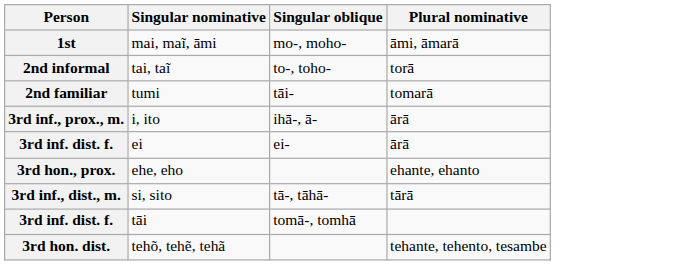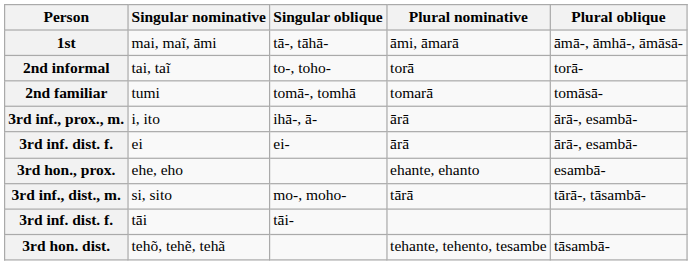 <table class="wikitable" style="font-size:80%;">
 <tr>
 <th style="vertical-align:center">Person</th>
 <th style="vertical-align:center">Singular nominative</th>
 <th style="vertical-align:center">Singular oblique</th>
 <th style="vertical-align:center">Plural nominative</th>
+<th style="vertical-align:center">Plural oblique</th>
 </tr>
 <tr>
 <th>1st</th>
 <td>mai, maĩ, āmi</td>
-<td>mo-, moho-</td>
+<td>tā-, tāhā-</td>
 <td>āmi, āmarā</td>
+<td>āmā-, āmhā-, āmāsā-</td>
 </tr>
 <tr>
 <th>2nd informal</th>
 <td>tai, taĩ</td>
 <td>to-, toho-</td>
 <td>torā</td>
+<td>torā-</td>
 </tr>
 <tr>
 <th>2nd familiar</th>
 <td>tumi</td>
-<td>tāi-</td>
+<td>tomā-, tomhā</td>
 <td>tomarā</td>
+<td>tomāsā-</td>
 </tr>
 <tr>
 <th>3rd inf., prox., m.</th>
 <td>i, ito</td>
 <td>ihā-, ā-</td>
 <td>ārā</td>
+<td>ārā-, esambā-</td>
 </tr>
 <tr>
 <th>3rd inf. dist. f.</th>
 <td>ei</td>
 <td>ei-</td>
 <td>ārā</td>
+<td>ārā-, esambā-</td>
 </tr>
 <tr>
 <th>3rd hon., prox.</th>
 <td>ehe, eho</td>
 <td></td>
 <td>ehante, ehanto</td>
+<td>esambā-</td>
 </tr>
 <tr>
 <th>3rd inf., dist., m.</th>
 <td>si, sito</td>
-<td>tā-, tāhā-</td>
+<td>mo-, moho-</td>
 <td>tārā</td>
+<td>tārā-, tāsambā-</td>
 </tr>
 <tr>
 <th>3rd inf. dist. f.</th>
 <td>tāi</td>
-<td>tomā-, tomhā</td>
+<td>tāi-</td>
+<td></td>
 <td></td>
 </tr>
 <tr>
 <th>3rd hon. dist.</th>
 <td>tehõ, tehẽ, tehã</td>
 <td></td>
 <td>tehante, tehento, tesambe</td>
+<td>tāsambā-</td>
 </tr>
 </table>
